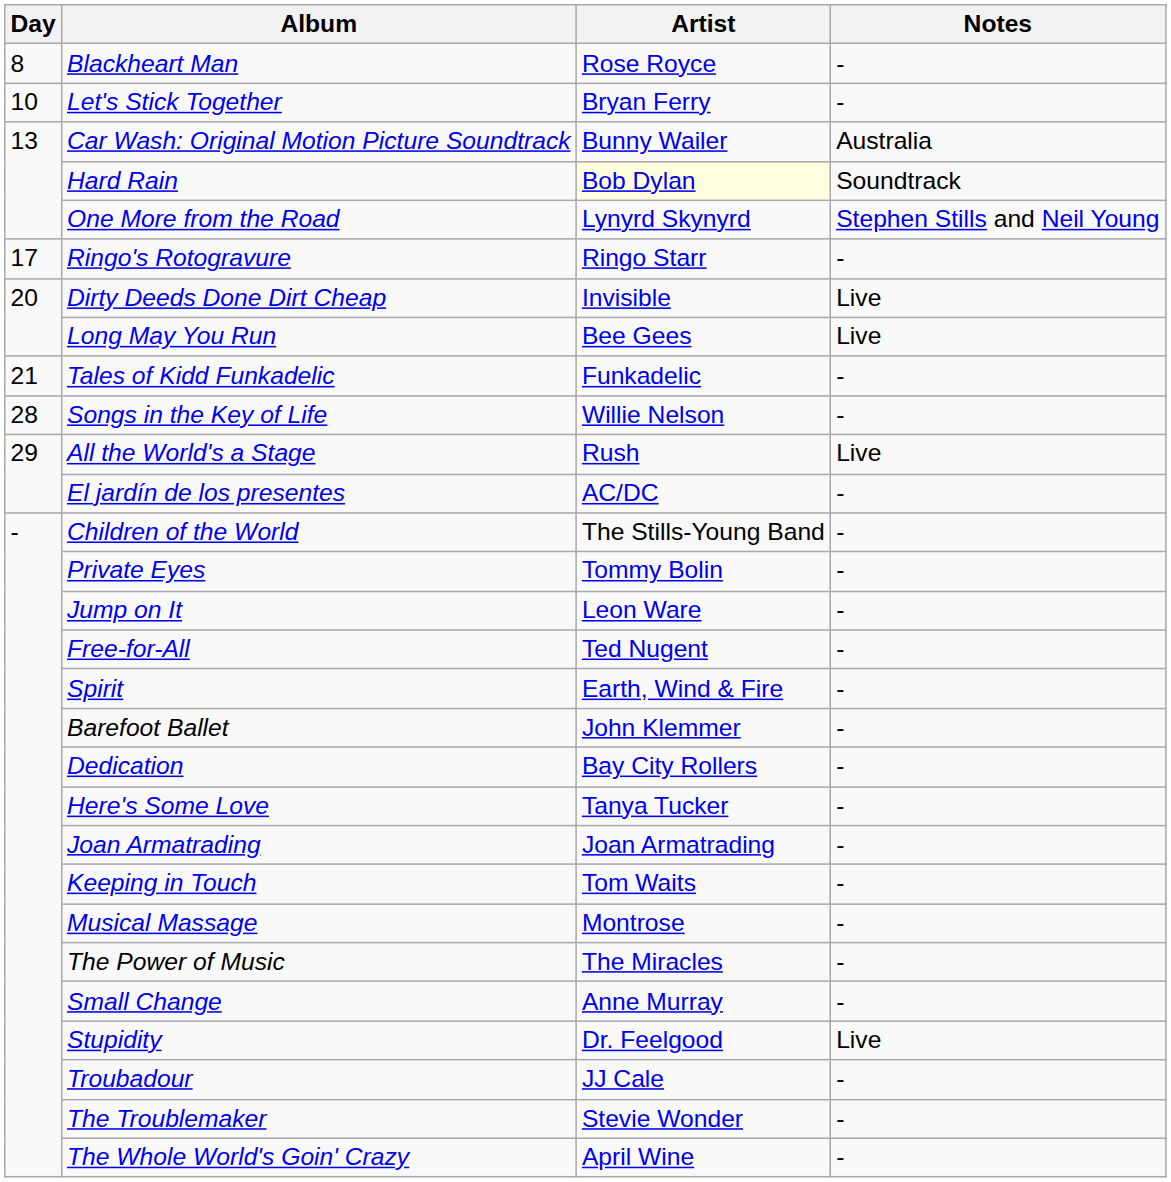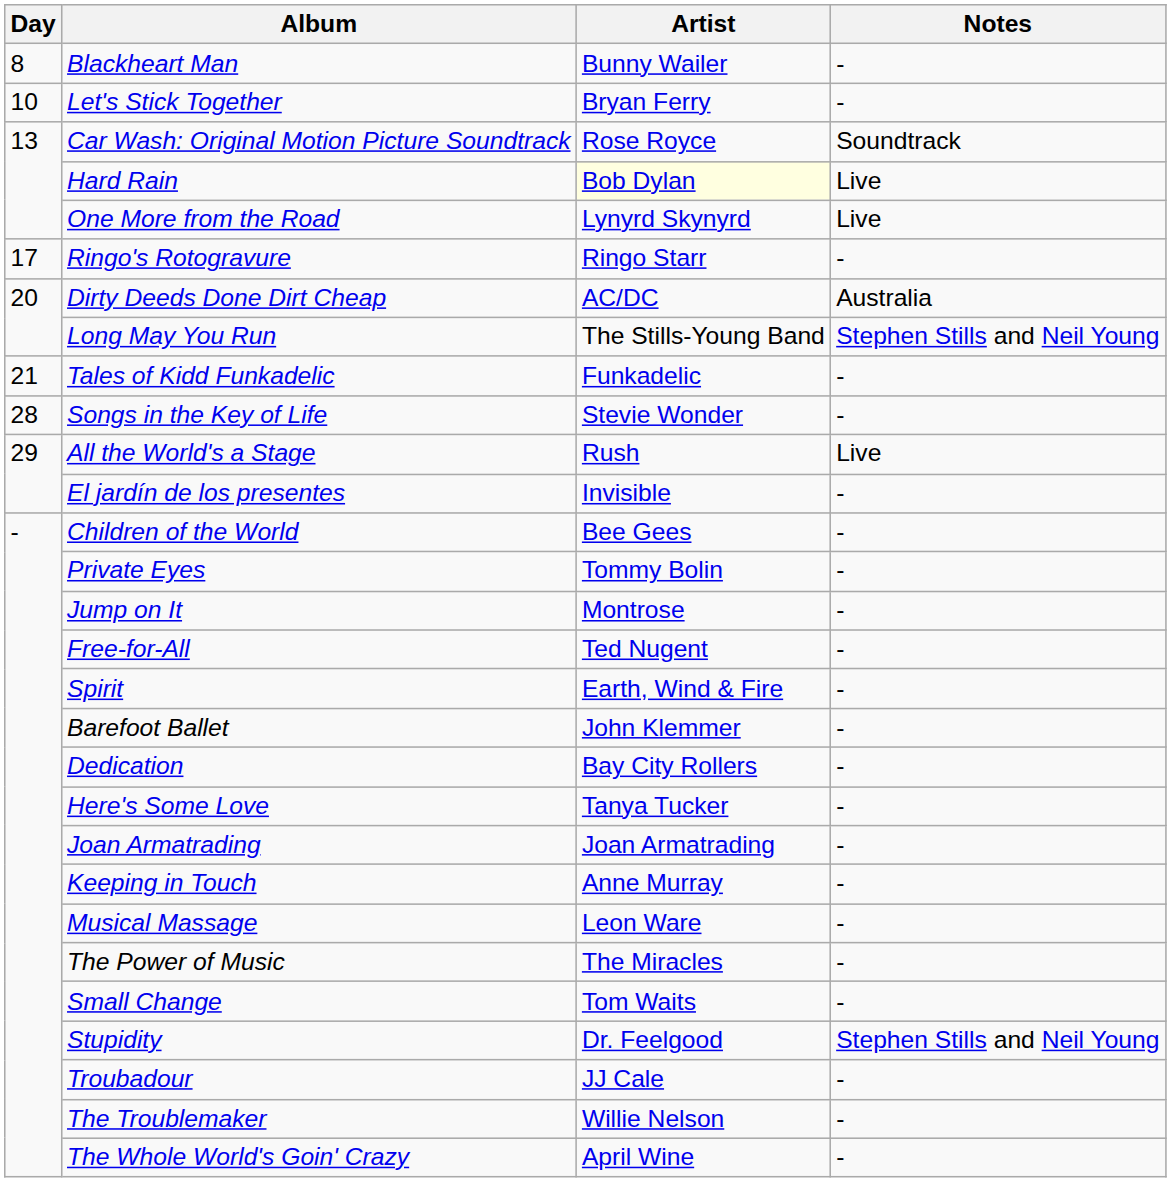 <table class="wikitable">
 <tr>
 <th>Day</th>
 <th>Album</th>
 <th>Artist</th>
 <th>Notes</th>
 </tr>
 <tr>
 <td style="vertical-align:top;">8</td>
 <td><em><a href='#'>Blackheart Man</a></em></td>
-<td><a href='#'>Rose Royce</a></td>
+<td><a href='#'>Bunny Wailer</a></td>
 <td>-</td>
 </tr>
 <tr>
 <td style="vertical-align:top;">10</td>
 <td><em><a href='#'>Let's Stick Together</a></em></td>
 <td><a href='#'>Bryan Ferry</a></td>
 <td>-</td>
 </tr>
 <tr>
 <td rowspan="3" style="vertical-align:top;">13</td>
 <td><em><a href='#'>Car Wash: Original Motion Picture Soundtrack</a></em></td>
-<td><a href='#'>Bunny Wailer</a></td>
-<td>Australia</td>
+<td><a href='#'>Rose Royce</a></td>
+<td>Soundtrack</td>
 </tr>
 <tr>
 <td><em><a href='#'>Hard Rain</a></em></td>
 <td style="background: lightyellow;"><a href='#'>Bob Dylan</a></td>
-<td>Soundtrack</td>
+<td>Live</td>
 </tr>
 <tr>
 <td><em><a href='#'>One More from the Road</a></em></td>
 <td><a href='#'>Lynyrd Skynyrd</a></td>
-<td><a href='#'>Stephen Stills</a> and <a href='#'>Neil Young</a></td>
+<td>Live</td>
 </tr>
 <tr>
 <td style="vertical-align:top;">17</td>
 <td><em><a href='#'>Ringo's Rotogravure</a></em></td>
 <td><a href='#'>Ringo Starr</a></td>
 <td>-</td>
 </tr>
 <tr>
 <td rowspan="2" style="vertical-align:top;">20</td>
 <td><em><a href='#'>Dirty Deeds Done Dirt Cheap</a></em></td>
-<td><a href='#'>Invisible</a></td>
-<td>Live</td>
+<td><a href='#'>AC/DC</a></td>
+<td>Australia</td>
 </tr>
 <tr>
 <td><em><a href='#'>Long May You Run</a></em></td>
-<td><a href='#'>Bee Gees</a></td>
-<td>Live</td>
+<td>The Stills-Young Band</td>
+<td><a href='#'>Stephen Stills</a> and <a href='#'>Neil Young</a></td>
 </tr>
 <tr>
 <td style="vertical-align:top;">21</td>
 <td><em><a href='#'>Tales of Kidd Funkadelic</a></em></td>
 <td><a href='#'>Funkadelic</a></td>
 <td>-</td>
 </tr>
 <tr>
 <td style="vertical-align:top;">28</td>
 <td><em><a href='#'>Songs in the Key of Life</a></em></td>
-<td><a href='#'>Willie Nelson</a></td>
+<td><a href='#'>Stevie Wonder</a></td>
 <td>-</td>
 </tr>
 <tr>
 <td rowspan="2" style="vertical-align:top;">29</td>
 <td><em><a href='#'>All the World's a Stage</a></em></td>
 <td><a href='#'>Rush</a></td>
 <td>Live</td>
 </tr>
 <tr>
 <td><em><a href='#'>El jardín de los presentes</a></em></td>
-<td><a href='#'>AC/DC</a></td>
+<td><a href='#'>Invisible</a></td>
 <td>-</td>
 </tr>
 <tr>
 <td rowspan="17" style="vertical-align:top;">-</td>
 <td><em><a href='#'>Children of the World</a></em></td>
-<td>The Stills-Young Band</td>
+<td><a href='#'>Bee Gees</a></td>
 <td>-</td>
 </tr>
 <tr>
 <td><em><a href='#'>Private Eyes</a></em></td>
 <td><a href='#'>Tommy Bolin</a></td>
 <td>-</td>
 </tr>
 <tr>
 <td><em><a href='#'>Jump on It</a></em></td>
-<td><a href='#'>Leon Ware</a></td>
+<td><a href='#'>Montrose</a></td>
 <td>-</td>
 </tr>
 <tr>
 <td><em><a href='#'>Free-for-All</a></em></td>
 <td><a href='#'>Ted Nugent</a></td>
 <td>-</td>
 </tr>
 <tr>
 <td><em><a href='#'>Spirit</a></em></td>
 <td><a href='#'>Earth, Wind & Fire</a></td>
 <td>-</td>
 </tr>
 <tr>
 <td><em>Barefoot Ballet</em></td>
 <td><a href='#'>John Klemmer</a></td>
 <td>-</td>
 </tr>
 <tr>
 <td><em><a href='#'>Dedication</a></em></td>
 <td><a href='#'>Bay City Rollers</a></td>
 <td>-</td>
 </tr>
 <tr>
 <td><em><a href='#'>Here's Some Love</a></em></td>
 <td><a href='#'>Tanya Tucker</a></td>
 <td>-</td>
 </tr>
 <tr>
 <td><em><a href='#'>Joan Armatrading</a></em></td>
 <td><a href='#'>Joan Armatrading</a></td>
 <td>-</td>
 </tr>
 <tr>
 <td><em><a href='#'>Keeping in Touch</a></em></td>
-<td><a href='#'>Tom Waits</a></td>
+<td><a href='#'>Anne Murray</a></td>
 <td>-</td>
 </tr>
 <tr>
 <td><em><a href='#'>Musical Massage</a></em></td>
-<td><a href='#'>Montrose</a></td>
+<td><a href='#'>Leon Ware</a></td>
 <td>-</td>
 </tr>
 <tr>
 <td><em>The Power of Music</em></td>
 <td><a href='#'>The Miracles</a></td>
 <td>-</td>
 </tr>
 <tr>
 <td><em><a href='#'>Small Change</a></em></td>
-<td><a href='#'>Anne Murray</a></td>
+<td><a href='#'>Tom Waits</a></td>
 <td>-</td>
 </tr>
 <tr>
 <td><em><a href='#'>Stupidity</a></em></td>
 <td><a href='#'>Dr. Feelgood</a></td>
-<td>Live</td>
+<td><a href='#'>Stephen Stills</a> and <a href='#'>Neil Young</a></td>
 </tr>
 <tr>
 <td><em><a href='#'>Troubadour</a></em></td>
 <td><a href='#'>JJ Cale</a></td>
 <td>-</td>
 </tr>
 <tr>
 <td><em><a href='#'>The Troublemaker</a></em></td>
-<td><a href='#'>Stevie Wonder</a></td>
+<td><a href='#'>Willie Nelson</a></td>
 <td>-</td>
 </tr>
 <tr>
 <td><em><a href='#'>The Whole World's Goin' Crazy</a></em></td>
 <td><a href='#'>April Wine</a></td>
 <td>-</td>
 </tr>
 </table>
